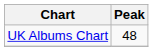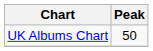 <table class="wikitable">
 <tr>
 <th>Chart</th>
 <th>Peak</th>
 </tr>
 <tr>
 <td><a href='#'>UK Albums Chart</a></td>
-<td align="center">48</td>
+<td align="center">50</td>
 </tr>
 <tr>
 </tr>
 </table>
